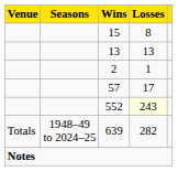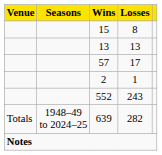 <table class="wikitable sortable">
 <tr>
 <th style="background-color:#fce300;"><span>Venue</span></th>
 <th style="background-color:#fce300;"><span>Seasons</span></th>
 <th style="background-color:#fce300;"><span>Wins</span></th>
 <th style="background-color:#fce300;"><span>Losses</span></th>
 <th style="background-color:#fce300;"><span></span></th>
 </tr>
 <tr>
 <td></td>
 <td align=center></td>
 <td align=center>15</td>
 <td align=center>8</td>
 <td align=center></td>
 </tr>
 <tr>
 <td></td>
 <td align=center></td>
 <td align=center>13</td>
 <td align=center>13</td>
 <td align=center></td>
 </tr>
 <tr>
 <td></td>
 <td align=center></td>
+<td align=center>57</td>
+<td align=center>17</td>
+<td align=center></td>
+</tr>
+<tr>
+<td></td>
+<td align=center></td>
 <td align=center>2</td>
 <td align=center>1</td>
 <td align=center></td>
 </tr>
 <tr>
 <td></td>
 <td align=center></td>
-<td align=center>57</td>
-<td align=center>17</td>
-<td align=center></td>
-</tr>
-<tr>
-<td></td>
-<td align=center></td>
 <td align=center>552</td>
-<td align=center style="background: lightyellow;">243</td>
+<td align=center>243</td>
 <td align=center></td>
 </tr>
 <tr class="sortbottom">
 <td>Totals</td>
 <td align=center>1948–49<br>to 2024–25</td>
 <td align=center>639</td>
 <td align=center>282</td>
 <td align=center></td>
 </tr>
 <tr class="sortbottom">
 <td colspan="5"><strong>Notes</strong><br></td>
 </tr>
 </table>
